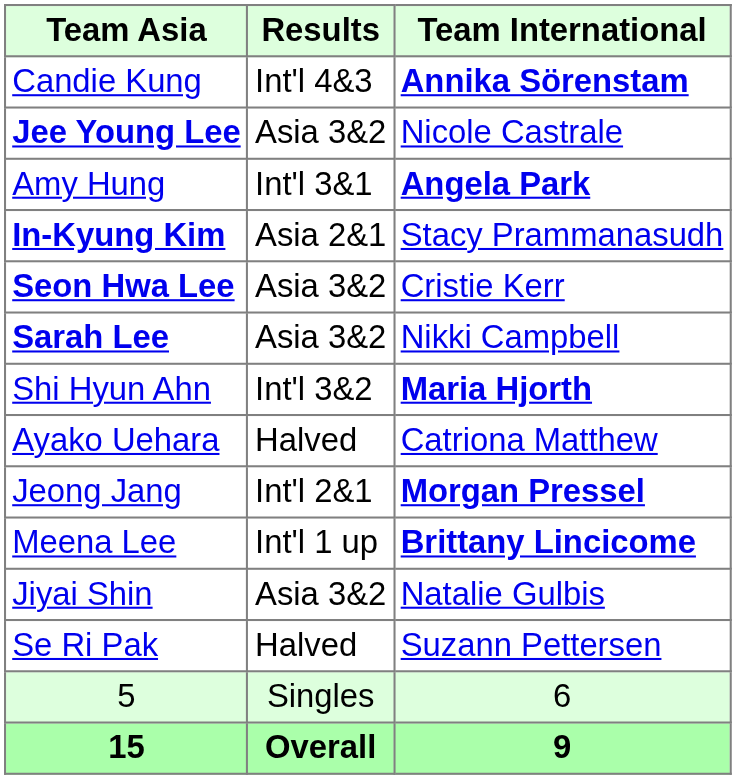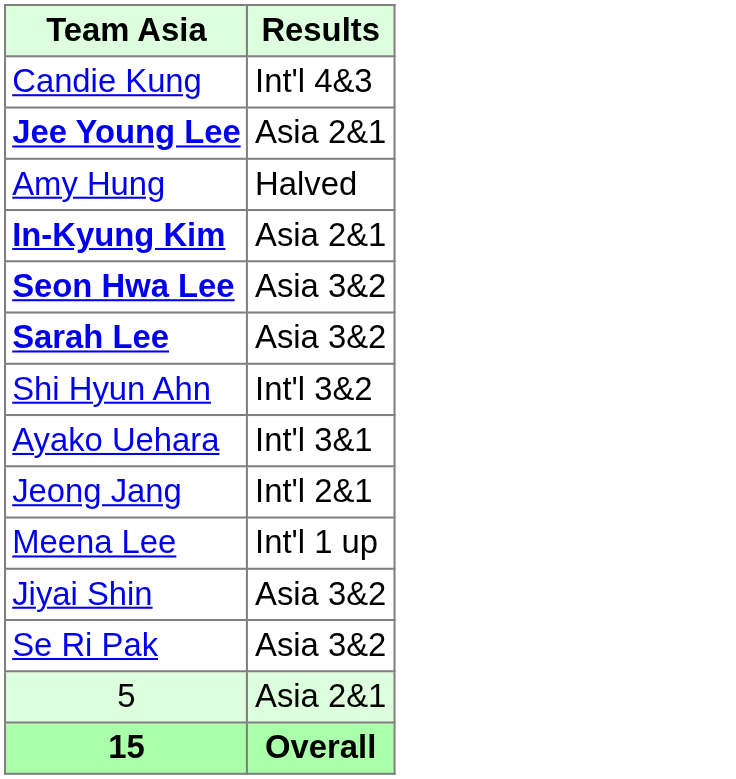 <table border="1" cellpadding="3" style="border-collapse: collapse;">
 <tr style="background:#ddffdd;">
 <th>Team Asia</th>
 <th>Results</th>
-<th>Team International</th>
 </tr>
 <tr>
 <td><a href='#'>Candie Kung</a></td>
 <td>Int'l 4&3</td>
-<td><strong><a href='#'>Annika Sörenstam</a></strong></td>
 </tr>
 <tr>
 <td><strong><a href='#'>Jee Young Lee</a></strong></td>
-<td>Asia 3&2</td>
-<td><a href='#'>Nicole Castrale</a></td>
+<td>Asia 2&1</td>
 </tr>
 <tr>
 <td><a href='#'>Amy Hung</a></td>
-<td>Int'l 3&1</td>
-<td><strong><a href='#'>Angela Park</a></strong></td>
+<td>Halved</td>
 </tr>
 <tr>
 <td><strong><a href='#'>In-Kyung Kim</a></strong></td>
 <td>Asia 2&1</td>
-<td><a href='#'>Stacy Prammanasudh</a></td>
 </tr>
 <tr>
 <td><strong><a href='#'>Seon Hwa Lee</a></strong></td>
 <td>Asia 3&2</td>
-<td><a href='#'>Cristie Kerr</a></td>
 </tr>
 <tr>
 <td><strong><a href='#'>Sarah Lee</a></strong></td>
 <td>Asia 3&2</td>
-<td><a href='#'>Nikki Campbell</a></td>
 </tr>
 <tr>
 <td><a href='#'>Shi Hyun Ahn</a></td>
 <td>Int'l 3&2</td>
-<td><strong><a href='#'>Maria Hjorth</a></strong></td>
 </tr>
 <tr>
 <td><a href='#'>Ayako Uehara</a></td>
-<td>Halved</td>
-<td><a href='#'>Catriona Matthew</a></td>
+<td>Int'l 3&1</td>
 </tr>
 <tr>
 <td><a href='#'>Jeong Jang</a></td>
 <td>Int'l 2&1</td>
-<td><strong><a href='#'>Morgan Pressel</a></strong></td>
 </tr>
 <tr>
 <td><a href='#'>Meena Lee</a></td>
 <td>Int'l 1 up</td>
-<td><strong><a href='#'>Brittany Lincicome</a></strong></td>
 </tr>
 <tr>
 <td><a href='#'>Jiyai Shin</a></td>
 <td>Asia 3&2</td>
-<td><a href='#'>Natalie Gulbis</a></td>
 </tr>
 <tr>
 <td><a href='#'>Se Ri Pak</a></td>
-<td>Halved</td>
-<td><a href='#'>Suzann Pettersen</a></td>
+<td>Asia 3&2</td>
 </tr>
 <tr style="background:#ddffdd;">
 <td align="center">5</td>
-<td align="center">Singles</td>
-<td align="center">6</td>
+<td>Asia 2&1</td>
 </tr>
 <tr style="background:#aaffaa;">
 <th>15</th>
 <th>Overall</th>
-<th>9</th>
 </tr>
 </table>
